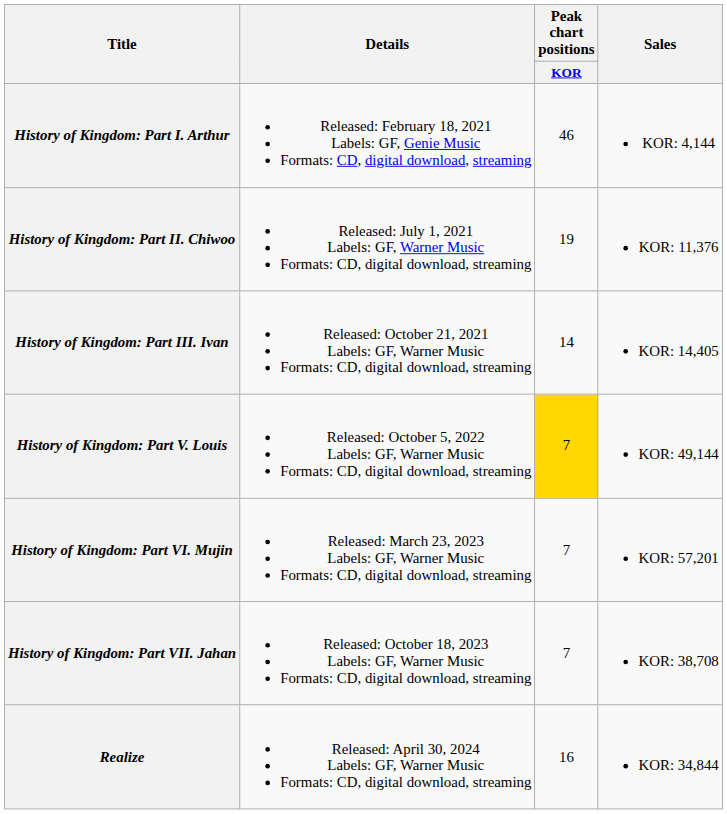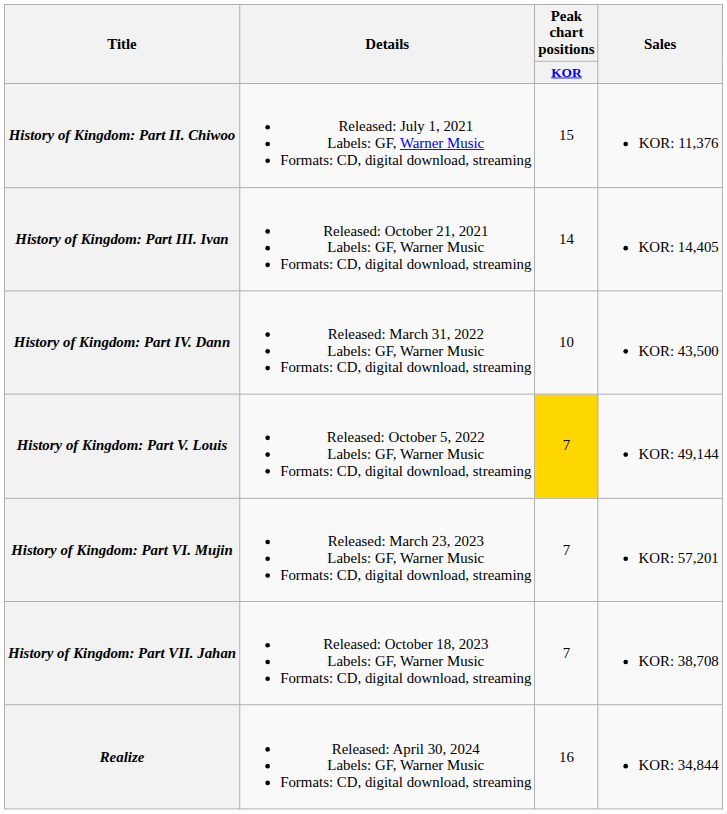 <table class="wikitable plainrowheaders" style="text-align:center">
 <tr>
 <th scope="col" rowspan="2">Title</th>
 <th scope="col" rowspan="2">Details</th>
 <th scope="col">Peak chart positions</th>
 <th scope="col" rowspan="2">Sales</th>
 </tr>
 <tr>
 <th scope="col" style="font-size:90%; width:3em"><a href='#'>KOR</a><br></th>
 </tr>
 <tr>
-<th scope="row"><em>History of Kingdom: Part I. Arthur</em></th>
-<td><br><ul><li>Released: February 18, 2021</li><li>Labels: GF, <a href='#'>Genie Music</a></li><li>Formats: <a href='#'>CD</a>, <a href='#'>digital download</a>, <a href='#'>streaming</a></li></ul></td>
-<td>46</td>
-<td><br><ul><li>KOR: 4,144</li></ul></td>
-</tr>
-<tr>
 <th scope="row"><em>History of Kingdom: Part II. Chiwoo</em></th>
 <td><br><ul><li>Released: July 1, 2021</li><li>Labels: GF, <a href='#'>Warner Music</a></li><li>Formats: CD, digital download, streaming</li></ul></td>
-<td>19</td>
+<td>15</td>
 <td><br><ul><li>KOR: 11,376</li></ul></td>
 </tr>
 <tr>
 <th scope="row"><em>History of Kingdom: Part III. Ivan</em></th>
 <td><br><ul><li>Released: October 21, 2021</li><li>Labels: GF, Warner Music</li><li>Formats: CD, digital download, streaming</li></ul></td>
 <td>14</td>
 <td><br><ul><li>KOR: 14,405</li></ul></td>
+</tr>
+<tr>
+<th scope="row"><em>History of Kingdom: Part IV. Dann</em></th>
+<td><br><ul><li>Released: March 31, 2022</li><li>Labels: GF, Warner Music</li><li>Formats: CD, digital download, streaming</li></ul></td>
+<td>10</td>
+<td><br><ul><li>KOR: 43,500</li></ul></td>
 </tr>
 <tr>
 <th scope="row"><em>History of Kingdom: Part V. Louis</em></th>
 <td><br><ul><li>Released: October 5, 2022</li><li>Labels: GF, Warner Music</li><li>Formats: CD, digital download, streaming</li></ul></td>
 <td style="background: gold;">7</td>
 <td><br><ul><li>KOR: 49,144</li></ul></td>
 </tr>
 <tr>
 <th scope="row"><em>History of Kingdom: Part VI. Mujin</em></th>
 <td><br><ul><li>Released: March 23, 2023</li><li>Labels: GF, Warner Music</li><li>Formats: CD, digital download, streaming</li></ul></td>
 <td>7</td>
 <td><br><ul><li>KOR: 57,201</li></ul></td>
 </tr>
 <tr>
 <th scope="row"><em>History of Kingdom: Part VII. Jahan</em></th>
 <td><br><ul><li>Released: October 18, 2023</li><li>Labels: GF, Warner Music</li><li>Formats: CD, digital download, streaming</li></ul></td>
 <td>7</td>
 <td><br><ul><li>KOR: 38,708</li></ul></td>
 </tr>
 <tr>
 <th scope="row"><em>Realize</em></th>
 <td><br><ul><li>Released: April 30, 2024</li><li>Labels: GF, Warner Music</li><li>Formats: CD, digital download, streaming</li></ul></td>
 <td>16</td>
 <td><br><ul><li>KOR: 34,844</li></ul></td>
 </tr>
 </table>
